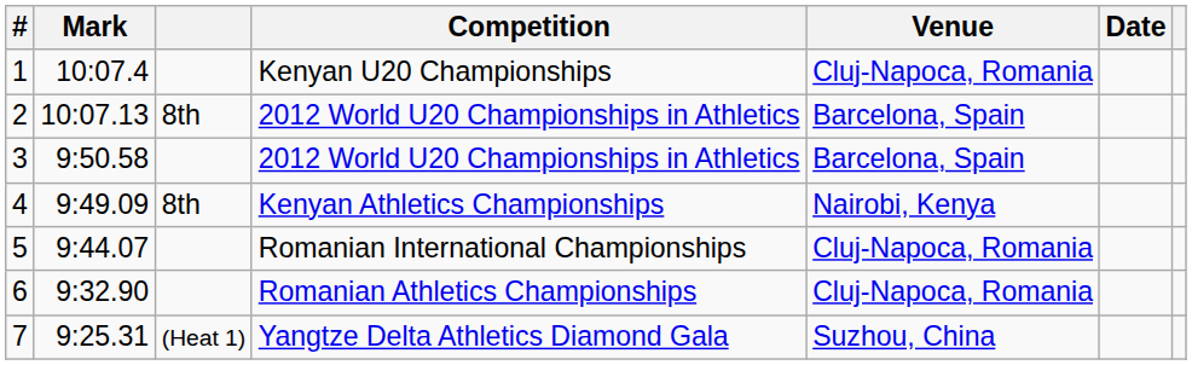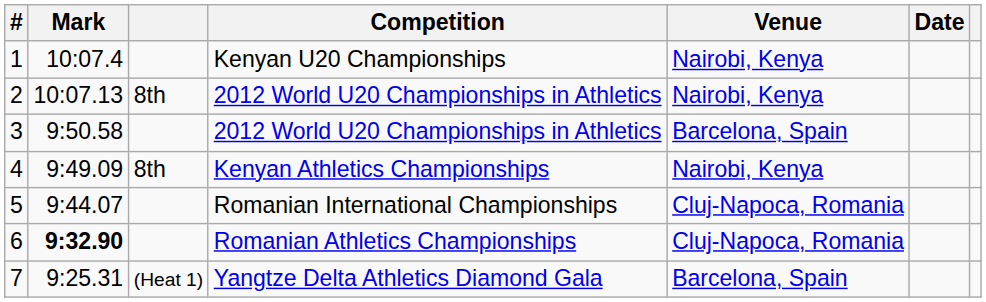 <table class="wikitable sortable">
 <tr>
 <th>#</th>
 <th>Mark</th>
 <th class=unsortable></th>
 <th>Competition</th>
 <th>Venue</th>
 <th>Date</th>
 <th class=unsortable></th>
 </tr>
 <tr>
 <td align=center>1</td>
 <td align=right>10:07.4</td>
 <td></td>
 <td>Kenyan U20 Championships</td>
-<td><a href='#'>Cluj-Napoca, Romania</a></td>
+<td><a href='#'>Nairobi, Kenya</a></td>
 <td align=right></td>
 <td></td>
 </tr>
 <tr>
 <td align=center>2</td>
 <td align=right>10:07.13</td>
 <td>8th</td>
 <td><a href='#'>2012 World U20 Championships in Athletics</a></td>
-<td><a href='#'>Barcelona, Spain</a></td>
+<td><a href='#'>Nairobi, Kenya</a></td>
 <td align=right><a href='#'></a></td>
 <td></td>
 </tr>
 <tr>
 <td align=center>3</td>
 <td align=right>9:50.58</td>
 <td></td>
 <td><a href='#'>2012 World U20 Championships in Athletics</a></td>
 <td><a href='#'>Barcelona, Spain</a></td>
 <td align=right><a href='#'></a></td>
 <td></td>
 </tr>
 <tr>
 <td align=center>4</td>
 <td align=right>9:49.09</td>
 <td>8th</td>
 <td><a href='#'>Kenyan Athletics Championships</a></td>
 <td><a href='#'>Nairobi, Kenya</a></td>
 <td align=right></td>
 <td></td>
 </tr>
 <tr>
 <td align=center>5</td>
 <td align=right>9:44.07</td>
 <td></td>
 <td>Romanian International Championships</td>
 <td><a href='#'>Cluj-Napoca, Romania</a></td>
 <td align=right></td>
 <td></td>
 </tr>
 <tr>
 <td align=center>6</td>
-<td align=right>9:32.90</td>
+<td align=right><strong>9:32.90</strong></td>
 <td></td>
 <td><a href='#'>Romanian Athletics Championships</a></td>
 <td><a href='#'>Cluj-Napoca, Romania</a></td>
 <td align=right></td>
 <td></td>
 </tr>
 <tr>
 <td align=center>7</td>
 <td align=right>9:25.31</td>
 <td> <small>(Heat 1)</small></td>
 <td><a href='#'>Yangtze Delta Athletics Diamond Gala</a></td>
-<td><a href='#'>Suzhou, China</a></td>
+<td><a href='#'>Barcelona, Spain</a></td>
 <td align=right><a href='#'></a></td>
 <td></td>
 </tr>
 </table>
